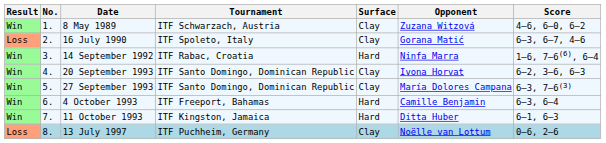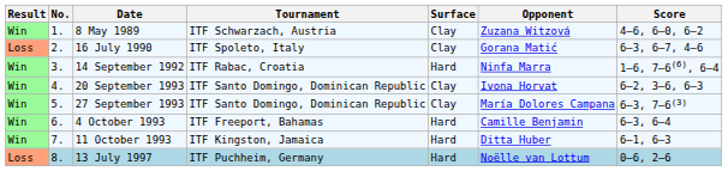 <table class="sortable wikitable">
 <tr>
 <th>Result</th>
 <th>No.</th>
 <th>Date</th>
 <th>Tournament</th>
 <th>Surface</th>
 <th>Opponent</th>
 <th class="unsortable">Score</th>
 </tr>
 <tr style="background:#f0f8ff;">
 <td style="background:#98fb98;">Win</td>
 <td>1.</td>
 <td>8 May 1989</td>
 <td>ITF Schwarzach, Austria</td>
 <td>Clay</td>
 <td> <a href='#'>Zuzana Witzová</a></td>
 <td>4–6, 6–0, 6–2</td>
 </tr>
 <tr style="background:#f0f8ff;">
 <td style="background:#ffa07a;">Loss</td>
 <td>2.</td>
 <td>16 July 1990</td>
 <td>ITF Spoleto, Italy</td>
 <td>Clay</td>
 <td> <a href='#'>Gorana Matić</a></td>
 <td>6–3, 6–7, 4–6</td>
 </tr>
 <tr style="background:#f0f8ff;">
 <td style="background:#98fb98;">Win</td>
 <td>3.</td>
 <td>14 September 1992</td>
 <td>ITF Rabac, Croatia</td>
 <td>Hard</td>
 <td> <a href='#'>Ninfa Marra</a></td>
 <td>1–6, 7–6<sup>(6)</sup>, 6–4</td>
 </tr>
 <tr style="background:#f0f8ff;">
 <td style="background:#98fb98;">Win</td>
 <td>4.</td>
 <td>20 September 1993</td>
 <td>ITF Santo Domingo, Dominican Republic</td>
 <td>Clay</td>
 <td> <a href='#'>Ivona Horvat</a></td>
 <td>6–2, 3–6, 6–3</td>
 </tr>
 <tr style="background:#f0f8ff;">
 <td style="background:#98fb98;">Win</td>
 <td>5.</td>
 <td>27 September 1993</td>
 <td>ITF Santo Domingo, Dominican Republic</td>
 <td>Clay</td>
 <td> <a href='#'>María Dolores Campana</a></td>
 <td>6–3, 7–6<sup>(3)</sup></td>
 </tr>
 <tr style="background:#f0f8ff;">
 <td style="background:#98fb98;">Win</td>
 <td>6.</td>
 <td>4 October 1993</td>
 <td>ITF Freeport, Bahamas</td>
 <td>Hard</td>
 <td> <a href='#'>Camille Benjamin</a></td>
 <td>6–3, 6–4</td>
 </tr>
 <tr style="background:#f0f8ff;">
 <td style="background:#98fb98;">Win</td>
 <td>7.</td>
 <td>11 October 1993</td>
 <td>ITF Kingston, Jamaica</td>
 <td>Hard</td>
 <td> <a href='#'>Ditta Huber</a></td>
 <td>6–1, 6–3</td>
 </tr>
 <tr style="background:lightblue;">
 <td style="background:#ffa07a;">Loss</td>
 <td>8.</td>
 <td>13 July 1997</td>
 <td>ITF Puchheim, Germany</td>
-<td>Clay</td>
+<td>Hard</td>
 <td> <a href='#'>Noëlle van Lottum</a></td>
 <td>0–6, 2–6</td>
 </tr>
 </table>
